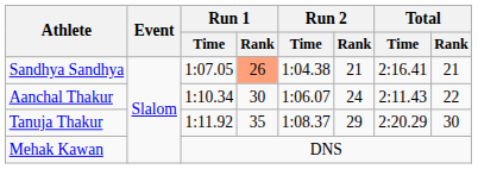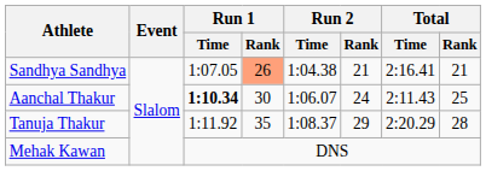 <table class="wikitable" style="font-size:90%">
 <tr>
 <th rowspan=2>Athlete</th>
 <th rowspan=2>Event</th>
 <th colspan=2>Run 1</th>
 <th colspan=2>Run 2</th>
 <th colspan=2>Total</th>
 </tr>
 <tr style="font-size:90%">
 <th>Time</th>
 <th>Rank</th>
 <th>Time</th>
 <th>Rank</th>
 <th>Time</th>
 <th>Rank</th>
 </tr>
 <tr align=center>
 <td align=left><a href='#'>Sandhya Sandhya</a></td>
 <td align=left rowspan=4><a href='#'>Slalom</a></td>
 <td>1:07.05</td>
 <td style="background: lightsalmon;">26</td>
 <td>1:04.38</td>
 <td>21</td>
 <td>2:16.41</td>
 <td>21</td>
 </tr>
 <tr align=center>
 <td align=left><a href='#'>Aanchal Thakur</a></td>
-<td>1:10.34</td>
+<td><strong>1:10.34</strong></td>
 <td>30</td>
 <td>1:06.07</td>
 <td>24</td>
 <td>2:11.43</td>
-<td>22</td>
+<td>25</td>
 </tr>
 <tr align=center>
 <td align=left><a href='#'>Tanuja Thakur</a></td>
 <td>1:11.92</td>
 <td>35</td>
 <td>1:08.37</td>
 <td>29</td>
 <td>2:20.29</td>
-<td>30</td>
+<td>28</td>
 </tr>
 <tr align=center>
 <td align=left><a href='#'>Mehak Kawan</a></td>
 <td align=center colspan=6>DNS</td>
 </tr>
 </table>
